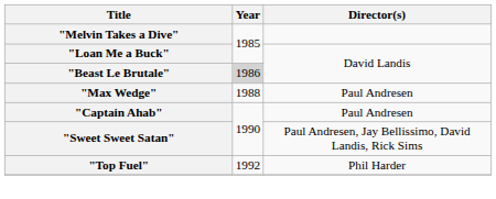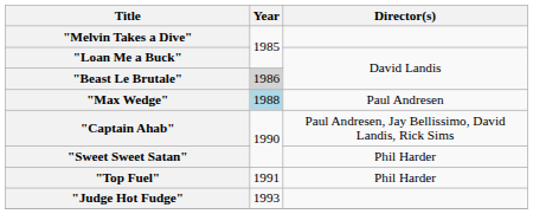 <table class="wikitable plainrowheaders" style="text-align:center;">
 <tr>
 <th scope="col" style="width:18em;">Title</th>
 <th scope="col">Year</th>
 <th scope="col" style="width:18em;">Director(s)</th>
 </tr>
 <tr>
 <th scope="row">"Melvin Takes a Dive"</th>
 <td rowspan="2">1985</td>
 <td></td>
 </tr>
 <tr>
 <th scope="row">"Loan Me a Buck"</th>
 <td rowspan="2">David Landis</td>
 </tr>
 <tr>
 <th scope="row">"Beast Le Brutale"</th>
 <td style="background: lightgrey;">1986</td>
 </tr>
 <tr>
 <th scope="row">"Max Wedge"</th>
-<td>1988</td>
+<td style="background: lightblue;">1988</td>
 <td>Paul Andresen</td>
 </tr>
 <tr>
 <th scope="row">"Captain Ahab"</th>
 <td rowspan="2">1990</td>
-<td>Paul Andresen</td>
+<td>Paul Andresen, Jay Bellissimo, David Landis, Rick Sims</td>
 </tr>
 <tr>
 <th scope="row">"Sweet Sweet Satan"</th>
-<td>Paul Andresen, Jay Bellissimo, David Landis, Rick Sims</td>
+<td>Phil Harder</td>
 </tr>
 <tr>
 <th scope="row">"Top Fuel"</th>
-<td>1992</td>
+<td>1991</td>
 <td>Phil Harder</td>
+</tr>
+<tr>
+<th scope="row">"Judge Hot Fudge"</th>
+<td>1993</td>
+<td></td>
 </tr>
 <tr>
 </tr>
 </table>
